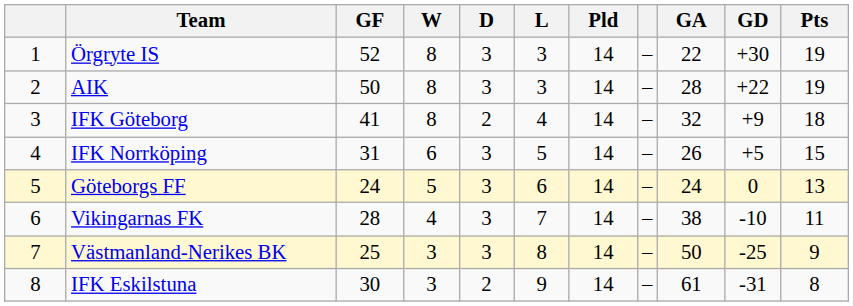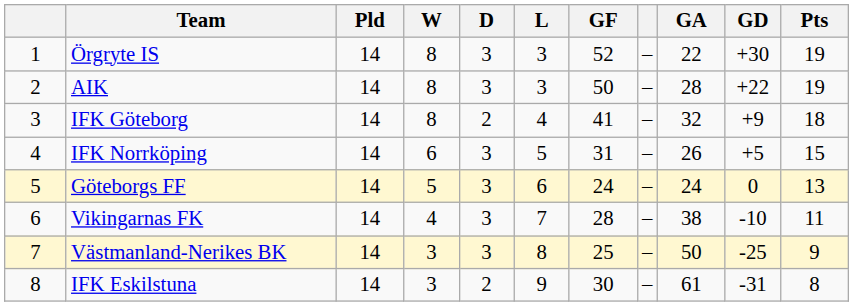 <table class="wikitable" style="text-align: center;">
 <tr>
 <th style="width: 40px;"></th>
 <th style="width: 200px;">Team</th>
-<th style="width: 45px;">GF</th>
+<th style="width: 45px;">Pld</th>
 <th style="width: 35px;">W</th>
 <th style="width: 35px;">D</th>
 <th style="width: 35px;">L</th>
-<th style="width: 45px;">Pld</th>
+<th style="width: 45px;">GF</th>
 <th></th>
 <th style="width: 45px;">GA</th>
 <th style="width: 35px;">GD</th>
 <th style="width: 45px;">Pts</th>
 </tr>
 <tr>
 <td>1</td>
 <td style="text-align: left;"><a href='#'>Örgryte IS</a></td>
-<td>52</td>
+<td>14</td>
 <td>8</td>
 <td>3</td>
 <td>3</td>
-<td>14</td>
+<td>52</td>
 <td>–</td>
 <td>22</td>
 <td>+30</td>
 <td>19</td>
 </tr>
 <tr>
 <td>2</td>
 <td style="text-align: left;"><a href='#'>AIK</a></td>
-<td>50</td>
+<td>14</td>
 <td>8</td>
 <td>3</td>
 <td>3</td>
-<td>14</td>
+<td>50</td>
 <td>–</td>
 <td>28</td>
 <td>+22</td>
 <td>19</td>
 </tr>
 <tr>
 <td>3</td>
 <td style="text-align: left;"><a href='#'>IFK Göteborg</a></td>
-<td>41</td>
+<td>14</td>
 <td>8</td>
 <td>2</td>
 <td>4</td>
-<td>14</td>
+<td>41</td>
 <td>–</td>
 <td>32</td>
 <td>+9</td>
 <td>18</td>
 </tr>
 <tr>
 <td>4</td>
 <td style="text-align: left;"><a href='#'>IFK Norrköping</a></td>
-<td>31</td>
+<td>14</td>
 <td>6</td>
 <td>3</td>
 <td>5</td>
-<td>14</td>
+<td>31</td>
 <td>–</td>
 <td>26</td>
 <td>+5</td>
 <td>15</td>
 </tr>
 <tr style="background: #fff8d1">
 <td>5</td>
 <td style="text-align: left;"><a href='#'>Göteborgs FF</a></td>
-<td>24</td>
+<td>14</td>
 <td>5</td>
 <td>3</td>
 <td>6</td>
-<td>14</td>
+<td>24</td>
 <td>–</td>
 <td>24</td>
 <td>0</td>
 <td>13</td>
 </tr>
 <tr>
 <td>6</td>
 <td style="text-align: left;"><a href='#'>Vikingarnas FK</a></td>
-<td>28</td>
+<td>14</td>
 <td>4</td>
 <td>3</td>
 <td>7</td>
-<td>14</td>
+<td>28</td>
 <td>–</td>
 <td>38</td>
 <td>-10</td>
 <td>11</td>
 </tr>
 <tr style="background: #fff8d1">
 <td>7</td>
 <td style="text-align: left;"><a href='#'>Västmanland-Nerikes BK</a></td>
-<td>25</td>
+<td>14</td>
 <td>3</td>
 <td>3</td>
 <td>8</td>
-<td>14</td>
+<td>25</td>
 <td>–</td>
 <td>50</td>
 <td>-25</td>
 <td>9</td>
 </tr>
 <tr>
 <td>8</td>
 <td style="text-align: left;"><a href='#'>IFK Eskilstuna</a></td>
-<td>30</td>
+<td>14</td>
 <td>3</td>
 <td>2</td>
 <td>9</td>
-<td>14</td>
+<td>30</td>
 <td>–</td>
 <td>61</td>
 <td>-31</td>
 <td>8</td>
 </tr>
 </table>
